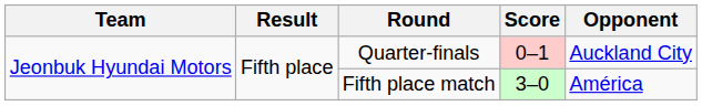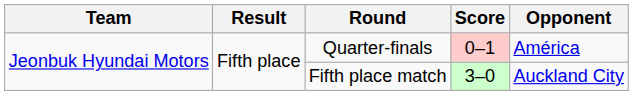 <table class="wikitable" style="text-align:center">
 <tr>
 <th>Team</th>
 <th>Result</th>
 <th>Round</th>
 <th>Score</th>
 <th>Opponent</th>
 </tr>
 <tr>
 <td rowspan="2"><a href='#'>Jeonbuk Hyundai Motors</a></td>
 <td rowspan="2">Fifth place</td>
 <td>Quarter-finals</td>
 <td bgcolor="#fcc">0–1</td>
-<td align="left"> <a href='#'>Auckland City</a></td>
+<td align="left"> <a href='#'>América</a></td>
 </tr>
 <tr>
 <td>Fifth place match</td>
 <td bgcolor="#cfc">3–0</td>
-<td align="left"> <a href='#'>América</a></td>
+<td align="left"> <a href='#'>Auckland City</a></td>
 </tr>
 </table>
